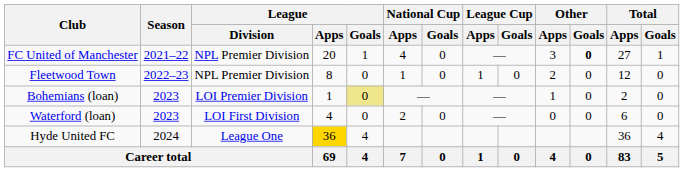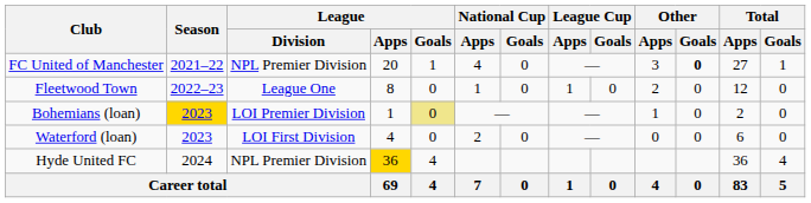 <table class=wikitable style="text-align: center;">
 <tr>
 <th rowspan=2>Club</th>
 <th rowspan=2>Season</th>
 <th colspan=3>League</th>
 <th colspan=2>National Cup</th>
 <th colspan=2>League Cup</th>
 <th colspan=2>Other</th>
 <th colspan=2>Total</th>
 </tr>
 <tr>
 <th>Division</th>
 <th>Apps</th>
 <th>Goals</th>
 <th>Apps</th>
 <th>Goals</th>
 <th>Apps</th>
 <th>Goals</th>
 <th>Apps</th>
 <th>Goals</th>
 <th>Apps</th>
 <th>Goals</th>
 </tr>
 <tr>
 <td><a href='#'>FC United of Manchester</a></td>
 <td><a href='#'>2021–22</a></td>
 <td><a href='#'>NPL</a> Premier Division</td>
 <td>20</td>
 <td>1</td>
 <td>4</td>
 <td>0</td>
 <td colspan="2">—</td>
 <td>3</td>
 <td><strong>0</strong></td>
 <td>27</td>
 <td>1</td>
 </tr>
 <tr>
 <td><a href='#'>Fleetwood Town</a></td>
 <td><a href='#'>2022–23</a></td>
-<td>NPL Premier Division</td>
+<td><a href='#'>League One</a></td>
 <td>8</td>
 <td>0</td>
 <td>1</td>
 <td>0</td>
 <td>1</td>
 <td>0</td>
 <td>2</td>
 <td>0</td>
 <td>12</td>
 <td>0</td>
 </tr>
 <tr>
 <td><a href='#'>Bohemians</a> (loan)</td>
-<td><a href='#'>2023</a></td>
+<td style="background: gold;"><a href='#'>2023</a></td>
 <td><a href='#'>LOI Premier Division</a></td>
 <td>1</td>
 <td style="background: khaki;">0</td>
 <td colspan="2">—</td>
 <td colspan="2">—</td>
 <td>1</td>
 <td>0</td>
 <td>2</td>
 <td>0</td>
 </tr>
 <tr>
 <td><a href='#'>Waterford</a> (loan)</td>
 <td><a href='#'>2023</a></td>
 <td><a href='#'>LOI First Division</a></td>
 <td>4</td>
 <td>0</td>
 <td>2</td>
 <td>0</td>
 <td colspan="2">—</td>
 <td>0</td>
 <td>0</td>
 <td>6</td>
 <td>0</td>
 </tr>
 <tr>
 <td>Hyde United FC</td>
 <td>2024</td>
-<td><a href='#'>League One</a></td>
+<td>NPL Premier Division</td>
 <td style="background: gold;">36</td>
 <td>4</td>
 <td></td>
 <td></td>
 <td></td>
 <td></td>
 <td></td>
 <td></td>
 <td>36</td>
 <td>4</td>
 </tr>
 <tr>
 <th colspan="3">Career total</th>
 <th>69</th>
 <th>4</th>
 <th>7</th>
 <th>0</th>
 <th>1</th>
 <th>0</th>
 <th>4</th>
 <th>0</th>
 <th>83</th>
 <th>5</th>
 </tr>
 </table>
